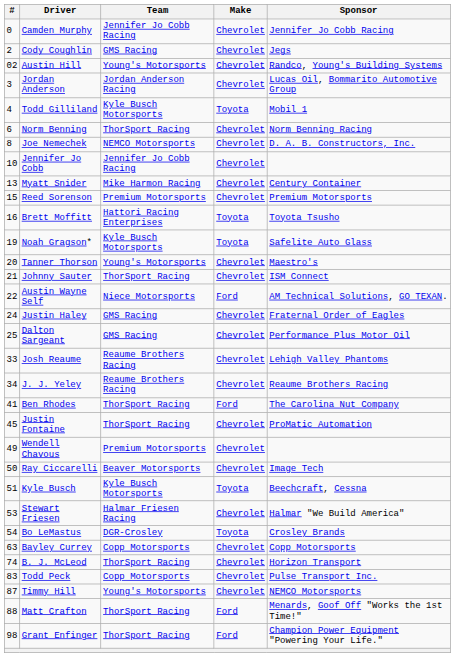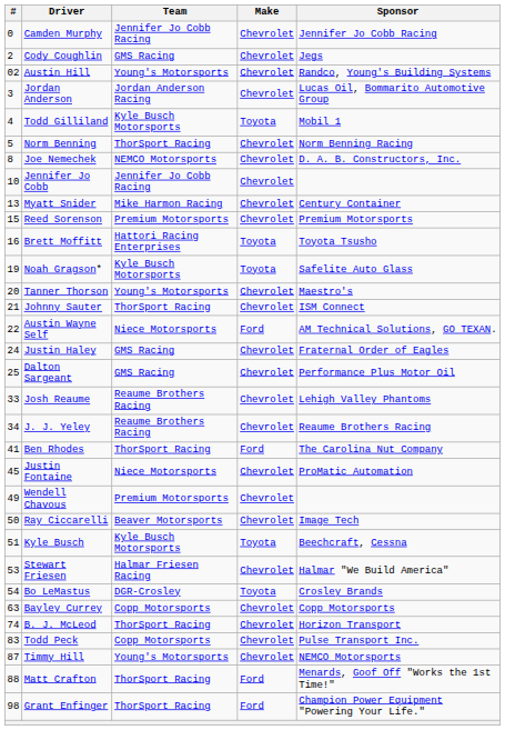 <table class="wikitable" style="font-size:95%">
 <tr>
 <th>#</th>
 <th>Driver</th>
 <th>Team</th>
 <th>Make</th>
 <th>Sponsor</th>
 </tr>
 <tr>
 <td>0</td>
 <td><a href='#'>Camden Murphy</a></td>
 <td><a href='#'>Jennifer Jo Cobb Racing</a></td>
 <td><a href='#'>Chevrolet</a></td>
 <td><a href='#'>Jennifer Jo Cobb Racing</a></td>
 </tr>
 <tr>
 <td>2</td>
 <td><a href='#'>Cody Coughlin</a></td>
 <td><a href='#'>GMS Racing</a></td>
 <td><a href='#'>Chevrolet</a></td>
 <td><a href='#'>Jegs</a></td>
 </tr>
 <tr>
 <td>02</td>
 <td><a href='#'>Austin Hill</a></td>
 <td><a href='#'>Young's Motorsports</a></td>
 <td><a href='#'>Chevrolet</a></td>
 <td><a href='#'>Randco</a>, <a href='#'>Young's Building Systems</a></td>
 </tr>
 <tr>
 <td>3</td>
 <td><a href='#'>Jordan Anderson</a></td>
 <td><a href='#'>Jordan Anderson Racing</a></td>
 <td><a href='#'>Chevrolet</a></td>
 <td><a href='#'>Lucas Oil</a>, <a href='#'>Bommarito Automotive Group</a></td>
 </tr>
 <tr>
 <td>4</td>
 <td><a href='#'>Todd Gilliland</a></td>
 <td><a href='#'>Kyle Busch Motorsports</a></td>
 <td><a href='#'>Toyota</a></td>
 <td><a href='#'>Mobil 1</a></td>
 </tr>
 <tr>
-<td>6</td>
+<td>5</td>
 <td><a href='#'>Norm Benning</a></td>
 <td><a href='#'>ThorSport Racing</a></td>
 <td><a href='#'>Chevrolet</a></td>
 <td><a href='#'>Norm Benning Racing</a></td>
 </tr>
 <tr>
 <td>8</td>
 <td><a href='#'>Joe Nemechek</a></td>
 <td><a href='#'>NEMCO Motorsports</a></td>
 <td><a href='#'>Chevrolet</a></td>
 <td><a href='#'>D. A. B. Constructors, Inc.</a></td>
 </tr>
 <tr>
 <td>10</td>
 <td><a href='#'>Jennifer Jo Cobb</a></td>
 <td><a href='#'>Jennifer Jo Cobb Racing</a></td>
 <td><a href='#'>Chevrolet</a></td>
 <td></td>
 </tr>
 <tr>
 <td>13</td>
 <td><a href='#'>Myatt Snider</a></td>
 <td><a href='#'>Mike Harmon Racing</a></td>
 <td><a href='#'>Chevrolet</a></td>
 <td><a href='#'>Century Container</a></td>
 </tr>
 <tr>
 <td>15</td>
 <td><a href='#'>Reed Sorenson</a></td>
 <td><a href='#'>Premium Motorsports</a></td>
 <td><a href='#'>Chevrolet</a></td>
 <td><a href='#'>Premium Motorsports</a></td>
 </tr>
 <tr>
 <td>16</td>
 <td><a href='#'>Brett Moffitt</a></td>
 <td><a href='#'>Hattori Racing Enterprises</a></td>
 <td><a href='#'>Toyota</a></td>
 <td><a href='#'>Toyota Tsusho</a></td>
 </tr>
 <tr>
 <td>19</td>
 <td><a href='#'>Noah Gragson</a>*</td>
 <td><a href='#'>Kyle Busch Motorsports</a></td>
 <td><a href='#'>Toyota</a></td>
 <td><a href='#'>Safelite Auto Glass</a></td>
 </tr>
 <tr>
 <td>20</td>
 <td><a href='#'>Tanner Thorson</a></td>
 <td><a href='#'>Young's Motorsports</a></td>
 <td><a href='#'>Chevrolet</a></td>
 <td><a href='#'>Maestro's</a></td>
 </tr>
 <tr>
 <td>21</td>
 <td><a href='#'>Johnny Sauter</a></td>
 <td><a href='#'>ThorSport Racing</a></td>
 <td><a href='#'>Chevrolet</a></td>
 <td><a href='#'>ISM Connect</a></td>
 </tr>
 <tr>
 <td>22</td>
 <td><a href='#'>Austin Wayne Self</a></td>
 <td><a href='#'>Niece Motorsports</a></td>
 <td><a href='#'>Ford</a></td>
 <td><a href='#'>AM Technical Solutions</a>, <a href='#'>GO TEXAN</a>.</td>
 </tr>
 <tr>
 <td>24</td>
 <td><a href='#'>Justin Haley</a></td>
 <td><a href='#'>GMS Racing</a></td>
 <td><a href='#'>Chevrolet</a></td>
 <td><a href='#'>Fraternal Order of Eagles</a></td>
 </tr>
 <tr>
 <td>25</td>
 <td><a href='#'>Dalton Sargeant</a></td>
 <td><a href='#'>GMS Racing</a></td>
 <td><a href='#'>Chevrolet</a></td>
 <td><a href='#'>Performance Plus Motor Oil</a></td>
 </tr>
 <tr>
 <td>33</td>
 <td><a href='#'>Josh Reaume</a></td>
 <td><a href='#'>Reaume Brothers Racing</a></td>
 <td><a href='#'>Chevrolet</a></td>
 <td><a href='#'>Lehigh Valley Phantoms</a></td>
 </tr>
 <tr>
 <td>34</td>
 <td><a href='#'>J. J. Yeley</a></td>
 <td><a href='#'>Reaume Brothers Racing</a></td>
 <td><a href='#'>Chevrolet</a></td>
 <td><a href='#'>Reaume Brothers Racing</a></td>
 </tr>
 <tr>
 <td>41</td>
 <td><a href='#'>Ben Rhodes</a></td>
 <td><a href='#'>ThorSport Racing</a></td>
 <td><a href='#'>Ford</a></td>
 <td><a href='#'>The Carolina Nut Company</a></td>
 </tr>
 <tr>
 <td>45</td>
 <td><a href='#'>Justin Fontaine</a></td>
-<td><a href='#'>ThorSport Racing</a></td>
+<td><a href='#'>Niece Motorsports</a></td>
 <td><a href='#'>Chevrolet</a></td>
 <td><a href='#'>ProMatic Automation</a></td>
 </tr>
 <tr>
 <td>49</td>
 <td><a href='#'>Wendell Chavous</a></td>
 <td><a href='#'>Premium Motorsports</a></td>
 <td><a href='#'>Chevrolet</a></td>
 <td></td>
 </tr>
 <tr>
 <td>50</td>
 <td><a href='#'>Ray Ciccarelli</a></td>
 <td><a href='#'>Beaver Motorsports</a></td>
 <td><a href='#'>Chevrolet</a></td>
 <td><a href='#'>Image Tech</a></td>
 </tr>
 <tr>
 <td>51</td>
 <td><a href='#'>Kyle Busch</a></td>
 <td><a href='#'>Kyle Busch Motorsports</a></td>
 <td><a href='#'>Toyota</a></td>
 <td><a href='#'>Beechcraft</a>, <a href='#'>Cessna</a></td>
 </tr>
 <tr>
 <td>53</td>
 <td><a href='#'>Stewart Friesen</a></td>
 <td><a href='#'>Halmar Friesen Racing</a></td>
 <td><a href='#'>Chevrolet</a></td>
 <td><a href='#'>Halmar</a> "We Build America"</td>
 </tr>
 <tr>
 <td>54</td>
 <td><a href='#'>Bo LeMastus</a></td>
 <td><a href='#'>DGR-Crosley</a></td>
 <td><a href='#'>Toyota</a></td>
 <td><a href='#'>Crosley Brands</a></td>
 </tr>
 <tr>
 <td>63</td>
 <td><a href='#'>Bayley Currey</a></td>
 <td><a href='#'>Copp Motorsports</a></td>
 <td><a href='#'>Chevrolet</a></td>
 <td><a href='#'>Copp Motorsports</a></td>
 </tr>
 <tr>
 <td>74</td>
 <td><a href='#'>B. J. McLeod</a></td>
 <td><a href='#'>ThorSport Racing</a></td>
 <td><a href='#'>Chevrolet</a></td>
 <td><a href='#'>Horizon Transport</a></td>
 </tr>
 <tr>
 <td>83</td>
 <td><a href='#'>Todd Peck</a></td>
 <td><a href='#'>Copp Motorsports</a></td>
 <td><a href='#'>Chevrolet</a></td>
 <td><a href='#'>Pulse Transport Inc.</a></td>
 </tr>
 <tr>
 <td>87</td>
 <td><a href='#'>Timmy Hill</a></td>
 <td><a href='#'>Young's Motorsports</a></td>
 <td><a href='#'>Chevrolet</a></td>
 <td><a href='#'>NEMCO Motorsports</a></td>
 </tr>
 <tr>
 <td>88</td>
 <td><a href='#'>Matt Crafton</a></td>
 <td><a href='#'>ThorSport Racing</a></td>
 <td><a href='#'>Ford</a></td>
 <td><a href='#'>Menards</a>, <a href='#'>Goof Off</a> "Works the 1st Time!"</td>
 </tr>
 <tr>
 <td>98</td>
 <td><a href='#'>Grant Enfinger</a></td>
 <td><a href='#'>ThorSport Racing</a></td>
 <td><a href='#'>Ford</a></td>
 <td><a href='#'>Champion Power Equipment</a> "Powering Your Life."</td>
 </tr>
 <tr>
 <th colspan="5"></th>
 </tr>
 </table>
